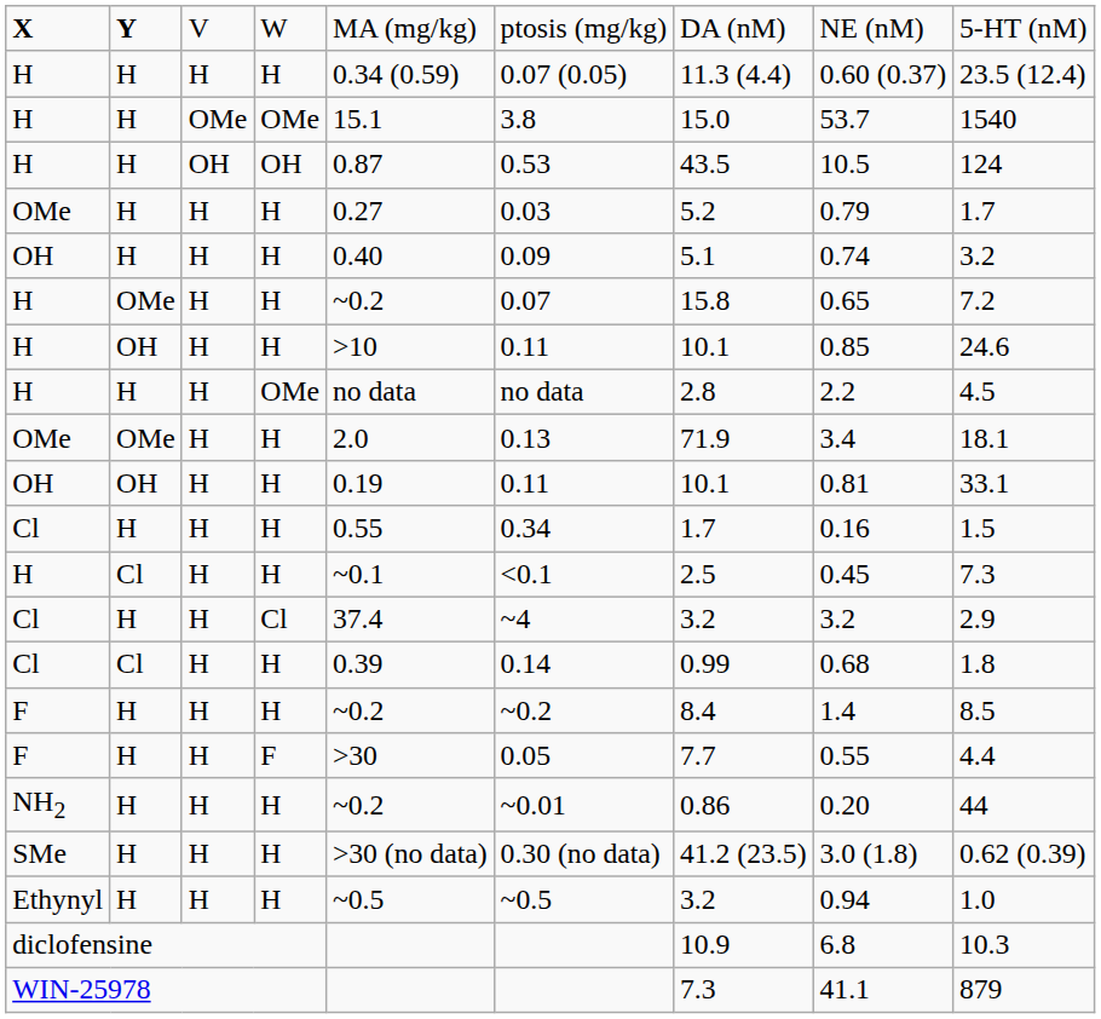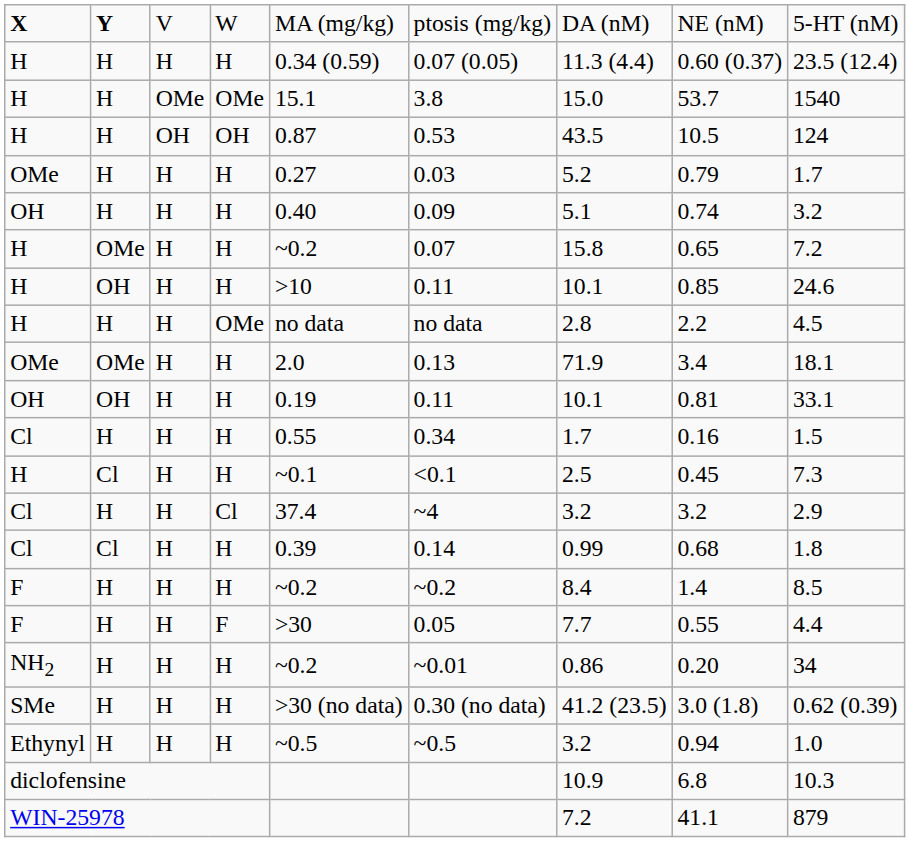 <table class="wikitable">
 <tr>
 <td><strong>X</strong></td>
 <td><strong>Y</strong></td>
 <td>V</td>
 <td>W</td>
 <td>MA (mg/kg)</td>
 <td>ptosis (mg/kg)</td>
 <td>DA (nM)</td>
 <td>NE (nM)</td>
 <td>5-HT (nM)</td>
 </tr>
 <tr>
 <td>H</td>
 <td>H</td>
 <td>H</td>
 <td>H</td>
 <td>0.34 (0.59)</td>
 <td>0.07 (0.05)</td>
 <td>11.3 (4.4)</td>
 <td>0.60 (0.37)</td>
 <td>23.5 (12.4)</td>
 </tr>
 <tr>
 <td>H</td>
 <td>H</td>
 <td>OMe</td>
 <td>OMe</td>
 <td>15.1</td>
 <td>3.8</td>
 <td>15.0</td>
 <td>53.7</td>
 <td>1540</td>
 </tr>
 <tr>
 <td>H</td>
 <td>H</td>
 <td>OH</td>
 <td>OH</td>
 <td>0.87</td>
 <td>0.53</td>
 <td>43.5</td>
 <td>10.5</td>
 <td>124</td>
 </tr>
 <tr>
 <td>OMe</td>
 <td>H</td>
 <td>H</td>
 <td>H</td>
 <td>0.27</td>
 <td>0.03</td>
 <td>5.2</td>
 <td>0.79</td>
 <td>1.7</td>
 </tr>
 <tr>
 <td>OH</td>
 <td>H</td>
 <td>H</td>
 <td>H</td>
 <td>0.40</td>
 <td>0.09</td>
 <td>5.1</td>
 <td>0.74</td>
 <td>3.2</td>
 </tr>
 <tr>
 <td>H</td>
 <td>OMe</td>
 <td>H</td>
 <td>H</td>
 <td>~0.2</td>
 <td>0.07</td>
 <td>15.8</td>
 <td>0.65</td>
 <td>7.2</td>
 </tr>
 <tr>
 <td>H</td>
 <td>OH</td>
 <td>H</td>
 <td>H</td>
 <td>>10</td>
 <td>0.11</td>
 <td>10.1</td>
 <td>0.85</td>
 <td>24.6</td>
 </tr>
 <tr>
 <td>H</td>
 <td>H</td>
 <td>H</td>
 <td>OMe</td>
 <td>no data</td>
 <td>no data</td>
 <td>2.8</td>
 <td>2.2</td>
 <td>4.5</td>
 </tr>
 <tr>
 <td>OMe</td>
 <td>OMe</td>
 <td>H</td>
 <td>H</td>
 <td>2.0</td>
 <td>0.13</td>
 <td>71.9</td>
 <td>3.4</td>
 <td>18.1</td>
 </tr>
 <tr>
 <td>OH</td>
 <td>OH</td>
 <td>H</td>
 <td>H</td>
 <td>0.19</td>
 <td>0.11</td>
 <td>10.1</td>
 <td>0.81</td>
 <td>33.1</td>
 </tr>
 <tr>
 <td>Cl</td>
 <td>H</td>
 <td>H</td>
 <td>H</td>
 <td>0.55</td>
 <td>0.34</td>
 <td>1.7</td>
 <td>0.16</td>
 <td>1.5</td>
 </tr>
 <tr>
 <td>H</td>
 <td>Cl</td>
 <td>H</td>
 <td>H</td>
 <td>~0.1</td>
 <td><0.1</td>
 <td>2.5</td>
 <td>0.45</td>
 <td>7.3</td>
 </tr>
 <tr>
 <td>Cl</td>
 <td>H</td>
 <td>H</td>
 <td>Cl</td>
 <td>37.4</td>
 <td>~4</td>
 <td>3.2</td>
 <td>3.2</td>
 <td>2.9</td>
 </tr>
 <tr>
 <td>Cl</td>
 <td>Cl</td>
 <td>H</td>
 <td>H</td>
 <td>0.39</td>
 <td>0.14</td>
 <td>0.99</td>
 <td>0.68</td>
 <td>1.8</td>
 </tr>
 <tr>
 <td>F</td>
 <td>H</td>
 <td>H</td>
 <td>H</td>
 <td>~0.2</td>
 <td>~0.2</td>
 <td>8.4</td>
 <td>1.4</td>
 <td>8.5</td>
 </tr>
 <tr>
 <td>F</td>
 <td>H</td>
 <td>H</td>
 <td>F</td>
 <td>>30</td>
 <td>0.05</td>
 <td>7.7</td>
 <td>0.55</td>
 <td>4.4</td>
 </tr>
 <tr>
 <td>NH<sub>2</sub></td>
 <td>H</td>
 <td>H</td>
 <td>H</td>
 <td>~0.2</td>
 <td>~0.01</td>
 <td>0.86</td>
 <td>0.20</td>
-<td>44</td>
+<td>34</td>
 </tr>
 <tr>
 <td>SMe</td>
 <td>H</td>
 <td>H</td>
 <td>H</td>
 <td>>30 (no data)</td>
 <td>0.30 (no data)</td>
 <td>41.2 (23.5)</td>
 <td>3.0 (1.8)</td>
 <td>0.62 (0.39)</td>
 </tr>
 <tr>
 <td>Ethynyl</td>
 <td>H</td>
 <td>H</td>
 <td>H</td>
 <td>~0.5</td>
 <td>~0.5</td>
 <td>3.2</td>
 <td>0.94</td>
 <td>1.0</td>
 </tr>
 <tr>
 <td colspan=4>diclofensine</td>
 <td></td>
 <td></td>
 <td>10.9</td>
 <td>6.8</td>
 <td>10.3</td>
 </tr>
 <tr>
 <td colspan=4><a href='#'>WIN-25978</a></td>
 <td></td>
 <td></td>
-<td>7.3</td>
+<td>7.2</td>
 <td>41.1</td>
 <td>879</td>
 </tr>
 </table>
